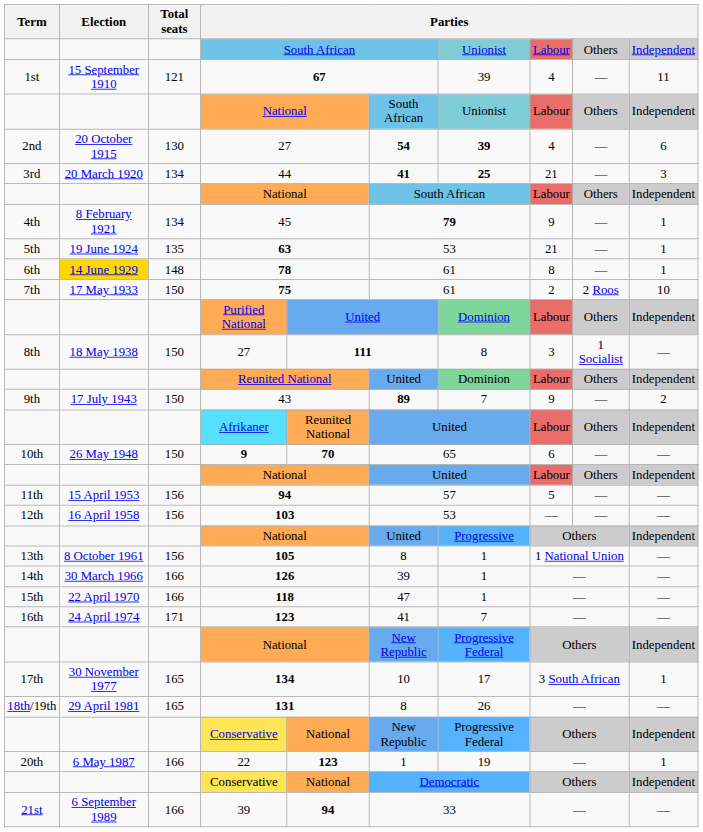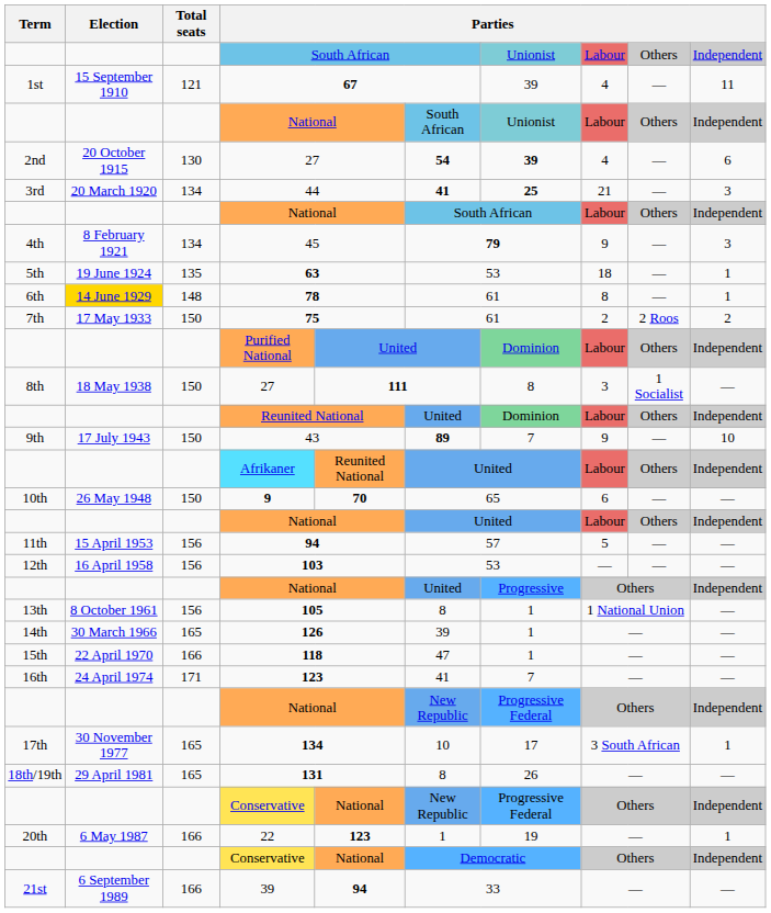 <table class="wikitable" style="text-align:center">
 <tr>
 <th>Term</th>
 <th>Election</th>
 <th>Total seats</th>
 <th colspan=7>Parties</th>
 </tr>
 <tr>
 <td></td>
 <td></td>
 <td></td>
 <td style="background-color:#6dc3e7" colspan=3><a href='#'>South African</a></td>
 <td style="background-color:#7eccd6"><a href='#'>Unionist</a></td>
 <td style="background-color:#ea6d6a"><a href='#'>Labour</a></td>
 <td style="background-color:#cccccc">Others</td>
 <td style="background-color:#cccccc"><a href='#'>Independent</a></td>
 </tr>
 <tr>
 <td>1st</td>
 <td><a href='#'>15 September 1910</a></td>
 <td>121</td>
 <td colspan=3><strong>67</strong></td>
 <td>39</td>
 <td>4</td>
 <td>—</td>
 <td>11</td>
 </tr>
 <tr>
 <td></td>
 <td></td>
 <td></td>
 <td style="background-color:#ffaa55" colspan=2><a href='#'>National</a></td>
 <td style="background-color:#6dc3e7">South African</td>
 <td style="background-color:#7eccd6">Unionist</td>
 <td style="background-color:#ea6d6a">Labour</td>
 <td style="background-color:#cccccc">Others</td>
 <td style="background-color:#cccccc">Independent</td>
 </tr>
 <tr>
 <td>2nd</td>
 <td><a href='#'>20 October 1915</a></td>
 <td>130</td>
 <td colspan=2>27</td>
 <td><strong>54</strong></td>
 <td><strong>39</strong></td>
 <td>4</td>
 <td>—</td>
 <td>6</td>
 </tr>
 <tr>
 <td>3rd</td>
 <td><a href='#'>20 March 1920</a></td>
 <td>134</td>
 <td colspan=2>44</td>
 <td><strong>41</strong></td>
 <td><strong>25</strong></td>
 <td>21</td>
 <td>—</td>
 <td>3</td>
 </tr>
 <tr>
 <td></td>
 <td></td>
 <td></td>
 <td style="background-color:#ffaa55" colspan=2>National</td>
 <td style="background-color:#6dc3e7" colspan=2>South African</td>
 <td style="background-color:#ea6d6a">Labour</td>
 <td style="background-color:#cccccc">Others</td>
 <td style="background-color:#cccccc">Independent</td>
 </tr>
 <tr>
 <td>4th</td>
 <td><a href='#'>8 February 1921</a></td>
 <td>134</td>
 <td colspan=2>45</td>
 <td colspan=2><strong>79</strong></td>
 <td>9</td>
 <td>—</td>
-<td>1</td>
+<td>3</td>
 </tr>
 <tr>
 <td>5th</td>
 <td><a href='#'>19 June 1924</a></td>
 <td>135</td>
 <td colspan=2><strong>63</strong></td>
 <td colspan="2">53</td>
-<td>21</td>
+<td>18</td>
 <td>—</td>
 <td>1</td>
 </tr>
 <tr>
 <td>6th</td>
 <td style="background: gold;"><a href='#'>14 June 1929</a></td>
 <td>148</td>
 <td colspan=2><strong>78</strong></td>
 <td colspan="2">61</td>
 <td>8</td>
 <td>—</td>
 <td>1</td>
 </tr>
 <tr>
 <td>7th</td>
 <td><a href='#'>17 May 1933</a></td>
 <td>150</td>
 <td colspan=2><strong>75</strong></td>
 <td colspan="2">61</td>
 <td>2</td>
 <td>2 <a href='#'>Roos</a></td>
-<td>10</td>
+<td>2</td>
 </tr>
 <tr>
 <td></td>
 <td></td>
 <td></td>
 <td style="background-color:#ffaa55"><a href='#'>Purified National</a></td>
 <td style="background-color:#67aaed" colspan=2><a href='#'>United</a></td>
 <td style="background-color:#7ed69b"><a href='#'>Dominion</a></td>
 <td style="background-color:#ea6d6a">Labour</td>
 <td style="background-color:#cccccc">Others</td>
 <td style="background-color:#cccccc">Independent</td>
 </tr>
 <tr>
 <td>8th</td>
 <td><a href='#'>18 May 1938</a></td>
 <td>150</td>
 <td>27</td>
 <td colspan=2><strong>111</strong></td>
 <td>8</td>
 <td>3</td>
 <td>1 <a href='#'>Socialist</a></td>
 <td>—</td>
 </tr>
 <tr>
 <td></td>
 <td></td>
 <td></td>
 <td style="background-color:#ffaa55" colspan=2><a href='#'>Reunited National</a></td>
 <td style="background-color:#67aaed">United</td>
 <td style="background-color:#7ed69b">Dominion</td>
 <td style="background-color:#ea6d6a">Labour</td>
 <td style="background-color:#cccccc">Others</td>
 <td style="background-color:#cccccc">Independent</td>
 </tr>
 <tr>
 <td>9th</td>
 <td><a href='#'>17 July 1943</a></td>
 <td>150</td>
 <td colspan=2>43</td>
 <td><strong>89</strong></td>
 <td>7</td>
 <td>9</td>
 <td>—</td>
-<td>2</td>
+<td>10</td>
 </tr>
 <tr>
 <td></td>
 <td></td>
 <td></td>
 <td style="background-color:#55e0ff"><a href='#'>Afrikaner</a></td>
 <td style="background-color:#ffaa55">Reunited National</td>
 <td style="background-color:#67aaed" colspan=2>United</td>
 <td style="background-color:#ea6d6a">Labour</td>
 <td style="background-color:#cccccc">Others</td>
 <td style="background-color:#cccccc">Independent</td>
 </tr>
 <tr>
 <td>10th</td>
 <td><a href='#'>26 May 1948</a></td>
 <td>150</td>
 <td><strong>9</strong></td>
 <td><strong>70</strong></td>
 <td colspan="2">65</td>
 <td>6</td>
 <td>—</td>
 <td>—</td>
 </tr>
 <tr>
 <td></td>
 <td></td>
 <td></td>
 <td style="background-color:#ffaa55" colspan=2>National</td>
 <td style="background-color:#67aaed" colspan=2>United</td>
 <td style="background-color:#ea6d6a">Labour</td>
 <td style="background-color:#cccccc">Others</td>
 <td style="background-color:#cccccc">Independent</td>
 </tr>
 <tr>
 <td>11th</td>
 <td><a href='#'>15 April 1953</a></td>
 <td>156</td>
 <td colspan=2><strong>94</strong></td>
 <td colspan="2">57</td>
 <td>5</td>
 <td>—</td>
 <td>—</td>
 </tr>
 <tr>
 <td>12th</td>
 <td><a href='#'>16 April 1958</a></td>
 <td>156</td>
 <td colspan=2><strong>103</strong></td>
 <td colspan="2">53</td>
 <td>—</td>
 <td>—</td>
 <td>—</td>
 </tr>
 <tr>
 <td></td>
 <td></td>
 <td></td>
 <td style="background-color:#ffaa55" colspan=2>National</td>
 <td style="background-color:#67aaed">United</td>
 <td style="background-color:#55b2ff"><a href='#'>Progressive</a></td>
 <td style="background-color:#cccccc" colspan=2>Others</td>
 <td style="background-color:#cccccc">Independent</td>
 </tr>
 <tr>
 <td>13th</td>
 <td><a href='#'>8 October 1961</a></td>
 <td>156</td>
 <td colspan=2><strong>105</strong></td>
 <td>8</td>
 <td>1</td>
 <td colspan=2>1 <a href='#'>National Union</a></td>
 <td>—</td>
 </tr>
 <tr>
 <td>14th</td>
 <td><a href='#'>30 March 1966</a></td>
-<td>166</td>
+<td>165</td>
 <td colspan=2><strong>126</strong></td>
 <td>39</td>
 <td>1</td>
 <td colspan=2>—</td>
 <td>—</td>
 </tr>
 <tr>
 <td>15th</td>
 <td><a href='#'>22 April 1970</a></td>
 <td>166</td>
 <td colspan=2><strong>118</strong></td>
 <td>47</td>
 <td>1</td>
 <td colspan=2>—</td>
 <td>—</td>
 </tr>
 <tr>
 <td>16th</td>
 <td><a href='#'>24 April 1974</a></td>
 <td>171</td>
 <td colspan=2><strong>123</strong></td>
 <td>41</td>
 <td>7</td>
 <td colspan=2>—</td>
 <td>—</td>
 </tr>
 <tr>
 <td></td>
 <td></td>
 <td></td>
 <td style="background-color:#ffaa55" colspan=2>National</td>
 <td style="background-color:#67aaed"><a href='#'>New Republic</a></td>
 <td style="background-color:#55b2ff"><a href='#'>Progressive Federal</a></td>
 <td style="background-color:#cccccc" colspan=2>Others</td>
 <td style="background-color:#cccccc">Independent</td>
 </tr>
 <tr>
 <td>17th</td>
 <td><a href='#'>30 November 1977</a></td>
 <td>165</td>
 <td colspan=2><strong>134</strong></td>
 <td>10</td>
 <td>17</td>
 <td colspan=2>3 <a href='#'>South African</a></td>
 <td>1</td>
 </tr>
 <tr>
 <td><a href='#'>18th</a>/19th</td>
 <td><a href='#'>29 April 1981</a></td>
 <td>165</td>
 <td colspan=2><strong>131</strong></td>
 <td>8</td>
 <td>26</td>
 <td colspan=2>—</td>
 <td>—</td>
 </tr>
 <tr>
 <td></td>
 <td></td>
 <td></td>
 <td style="background-color:#ffe455"><a href='#'>Conservative</a></td>
 <td style="background-color:#ffaa55">National</td>
 <td style="background-color:#67aaed">New Republic</td>
 <td style="background-color:#55b2ff">Progressive Federal</td>
 <td style="background-color:#cccccc" colspan=2>Others</td>
 <td style="background-color:#cccccc">Independent</td>
 </tr>
 <tr>
 <td>20th</td>
 <td><a href='#'>6 May 1987</a></td>
 <td>166</td>
 <td>22</td>
 <td><strong>123</strong></td>
 <td>1</td>
 <td>19</td>
 <td colspan=2>—</td>
 <td>1</td>
 </tr>
 <tr>
 <td></td>
 <td></td>
 <td></td>
 <td style="background-color:#ffe455">Conservative</td>
 <td style="background-color:#ffaa55">National</td>
 <td style="background-color:#55b2ff" colspan=2><a href='#'>Democratic</a></td>
 <td style="background-color:#cccccc" colspan=2>Others</td>
 <td style="background-color:#cccccc">Independent</td>
 </tr>
 <tr>
 <td><a href='#'>21st</a></td>
 <td><a href='#'>6 September 1989</a></td>
 <td>166</td>
 <td>39</td>
 <td><strong>94</strong></td>
 <td colspan="2">33</td>
 <td colspan=2>—</td>
 <td>—</td>
 </tr>
 </table>
